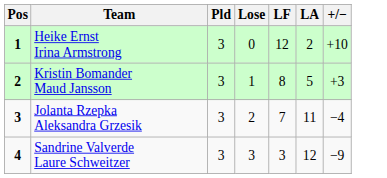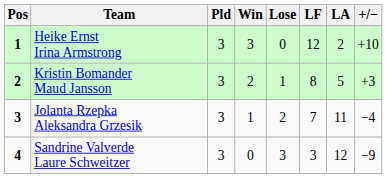 <table class="wikitable" style="font-size: 100%">
 <tr>
 <th width=20>Pos</th>
 <th width=200>Team</th>
 <th width=25>Pld</th>
+<th width=25>Win</th>
 <th width=25>Lose</th>
 <th width=25>LF</th>
 <th width=25>LA</th>
 <th width=25>+/−</th>
 </tr>
 <tr align=center style="background: #ccffcc;">
 <td><strong>1</strong></td>
 <td align="left"> <a href='#'>Heike Ernst</a><br> <a href='#'>Irina Armstrong</a></td>
+<td>3</td>
 <td>3</td>
 <td>0</td>
 <td>12</td>
 <td>2</td>
 <td>+10</td>
 </tr>
 <tr align=center style="background: #ccffcc;">
 <td><strong>2</strong></td>
 <td align="left"> <a href='#'>Kristin Bomander</a><br> <a href='#'>Maud Jansson</a></td>
 <td>3</td>
+<td>2</td>
 <td>1</td>
 <td>8</td>
 <td>5</td>
 <td>+3</td>
 </tr>
 <tr align=center>
 <td><strong>3</strong></td>
 <td align="left"> <a href='#'>Jolanta Rzepka</a><br> <a href='#'>Aleksandra Grzesik</a></td>
 <td>3</td>
+<td>1</td>
 <td>2</td>
 <td>7</td>
 <td>11</td>
 <td>−4</td>
 </tr>
 <tr align=center>
 <td><strong>4</strong></td>
 <td align="left"> <a href='#'>Sandrine Valverde</a><br> <a href='#'>Laure Schweitzer</a></td>
 <td>3</td>
+<td>0</td>
 <td>3</td>
 <td>3</td>
 <td>12</td>
 <td>−9</td>
 </tr>
 </table>
